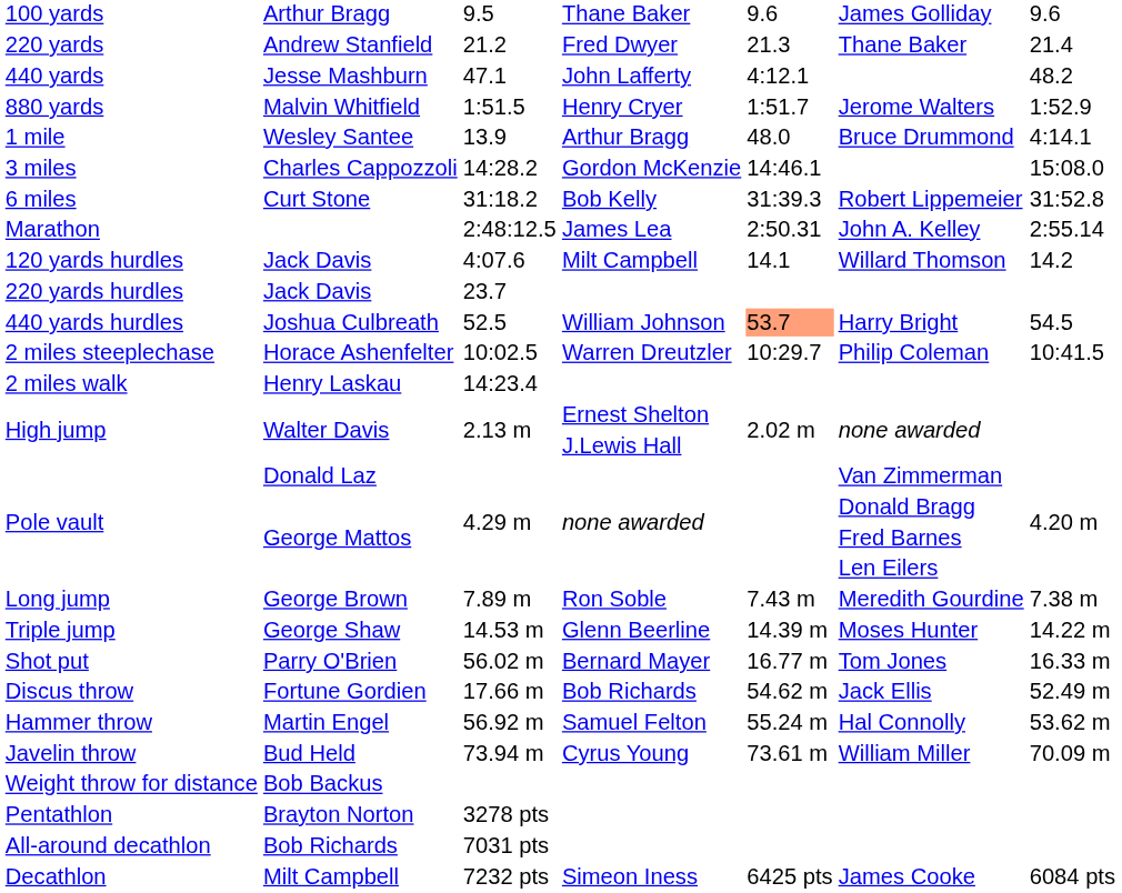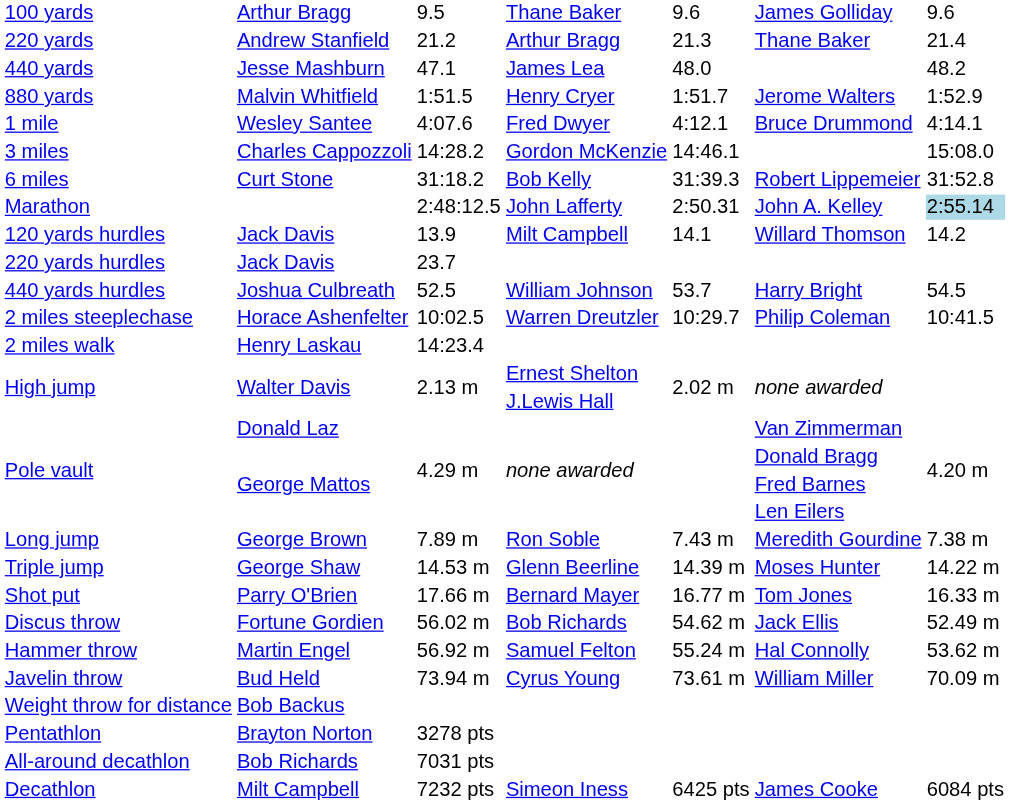 <table>
 <tr>
 <td><a href='#'>100 yards</a></td>
 <td><a href='#'>Arthur Bragg</a></td>
 <td>9.5</td>
 <td><a href='#'>Thane Baker</a></td>
 <td>9.6</td>
 <td><a href='#'>James Golliday</a></td>
 <td>9.6</td>
 </tr>
 <tr>
 <td><a href='#'>220 yards</a></td>
 <td><a href='#'>Andrew Stanfield</a></td>
 <td>21.2</td>
-<td><a href='#'>Fred Dwyer</a></td>
+<td><a href='#'>Arthur Bragg</a></td>
 <td>21.3</td>
 <td><a href='#'>Thane Baker</a></td>
 <td>21.4</td>
 </tr>
 <tr>
 <td><a href='#'>440 yards</a></td>
 <td><a href='#'>Jesse Mashburn</a></td>
 <td>47.1</td>
-<td><a href='#'>John Lafferty</a></td>
-<td>4:12.1</td>
+<td><a href='#'>James Lea</a></td>
+<td>48.0</td>
 <td></td>
 <td>48.2</td>
 </tr>
 <tr>
 <td><a href='#'>880 yards</a></td>
 <td><a href='#'>Malvin Whitfield</a></td>
 <td>1:51.5</td>
 <td><a href='#'>Henry Cryer</a></td>
 <td>1:51.7</td>
 <td><a href='#'>Jerome Walters</a></td>
 <td>1:52.9</td>
 </tr>
 <tr>
 <td><a href='#'>1 mile</a></td>
 <td><a href='#'>Wesley Santee</a></td>
-<td>13.9</td>
-<td><a href='#'>Arthur Bragg</a></td>
-<td>48.0</td>
+<td>4:07.6</td>
+<td><a href='#'>Fred Dwyer</a></td>
+<td>4:12.1</td>
 <td><a href='#'>Bruce Drummond</a></td>
 <td>4:14.1</td>
 </tr>
 <tr>
 <td><a href='#'>3 miles</a></td>
 <td><a href='#'>Charles Cappozzoli</a></td>
 <td>14:28.2</td>
 <td><a href='#'>Gordon McKenzie</a></td>
 <td>14:46.1</td>
 <td></td>
 <td>15:08.0</td>
 </tr>
 <tr>
 <td><a href='#'>6 miles</a></td>
 <td><a href='#'>Curt Stone</a></td>
 <td>31:18.2</td>
 <td><a href='#'>Bob Kelly</a></td>
 <td>31:39.3</td>
 <td><a href='#'>Robert Lippemeier</a></td>
 <td>31:52.8</td>
 </tr>
 <tr>
 <td><a href='#'>Marathon</a></td>
 <td></td>
 <td>2:48:12.5</td>
-<td><a href='#'>James Lea</a></td>
+<td><a href='#'>John Lafferty</a></td>
 <td>2:50.31</td>
 <td><a href='#'>John A. Kelley</a></td>
-<td>2:55.14</td>
+<td style="background: lightblue;">2:55.14</td>
 </tr>
 <tr>
 <td><a href='#'>120 yards hurdles</a></td>
 <td><a href='#'>Jack Davis</a></td>
-<td>4:07.6</td>
+<td>13.9</td>
 <td><a href='#'>Milt Campbell</a></td>
 <td>14.1</td>
 <td><a href='#'>Willard Thomson</a></td>
 <td>14.2</td>
 </tr>
 <tr>
 <td><a href='#'>220 yards hurdles</a></td>
 <td><a href='#'>Jack Davis</a></td>
 <td>23.7</td>
 <td></td>
 <td></td>
 <td></td>
 <td></td>
 </tr>
 <tr>
 <td><a href='#'>440 yards hurdles</a></td>
 <td><a href='#'>Joshua Culbreath</a></td>
 <td>52.5</td>
 <td><a href='#'>William Johnson</a></td>
-<td style="background: lightsalmon;">53.7</td>
+<td>53.7</td>
 <td><a href='#'>Harry Bright</a></td>
 <td>54.5</td>
 </tr>
 <tr>
 <td><a href='#'>2 miles steeplechase</a></td>
 <td><a href='#'>Horace Ashenfelter</a></td>
 <td>10:02.5</td>
 <td><a href='#'>Warren Dreutzler</a></td>
 <td>10:29.7</td>
 <td><a href='#'>Philip Coleman</a></td>
 <td>10:41.5</td>
 </tr>
 <tr>
 <td><a href='#'>2 miles walk</a></td>
 <td><a href='#'>Henry Laskau</a></td>
 <td>14:23.4</td>
 <td></td>
 <td></td>
 <td></td>
 <td></td>
 </tr>
 <tr>
 <td rowspan=2><a href='#'>High jump</a></td>
 <td rowspan=2><a href='#'>Walter Davis</a></td>
 <td rowspan=2>2.13 m</td>
 <td><a href='#'>Ernest Shelton</a></td>
 <td rowspan=2>2.02 m</td>
 <td rowspan=2 colspan=2><em>none awarded</em></td>
 </tr>
 <tr>
 <td rowspan=1><a href='#'>J.Lewis Hall</a></td>
 </tr>
 <tr>
 <td rowspan=4><a href='#'>Pole vault</a></td>
 <td><a href='#'>Donald Laz</a></td>
 <td rowspan=4>4.29 m</td>
 <td rowspan=4 colspan=2><em>none awarded</em></td>
 <td><a href='#'>Van Zimmerman</a></td>
 <td rowspan=4>4.20 m</td>
 </tr>
 <tr>
 <td rowspan=3><a href='#'>George Mattos</a></td>
 <td><a href='#'>Donald Bragg</a></td>
 </tr>
 <tr>
 <td><a href='#'>Fred Barnes</a></td>
 </tr>
 <tr>
 <td rowspan=1><a href='#'>Len Eilers</a></td>
 </tr>
 <tr>
 <td><a href='#'>Long jump</a></td>
 <td><a href='#'>George Brown</a></td>
 <td>7.89 m</td>
 <td><a href='#'>Ron Soble</a></td>
 <td>7.43 m</td>
 <td><a href='#'>Meredith Gourdine</a></td>
 <td>7.38 m</td>
 </tr>
 <tr>
 <td><a href='#'>Triple jump</a></td>
 <td><a href='#'>George Shaw</a></td>
 <td>14.53 m</td>
 <td><a href='#'>Glenn Beerline</a></td>
 <td>14.39 m</td>
 <td><a href='#'>Moses Hunter</a></td>
 <td>14.22 m</td>
 </tr>
 <tr>
 <td><a href='#'>Shot put</a></td>
 <td><a href='#'>Parry O'Brien</a></td>
-<td>56.02 m</td>
+<td>17.66 m</td>
 <td><a href='#'>Bernard Mayer</a></td>
 <td>16.77 m</td>
 <td><a href='#'>Tom Jones</a></td>
 <td>16.33 m</td>
 </tr>
 <tr>
 <td><a href='#'>Discus throw</a></td>
 <td><a href='#'>Fortune Gordien</a></td>
-<td>17.66 m</td>
+<td>56.02 m</td>
 <td><a href='#'>Bob Richards</a></td>
 <td>54.62 m</td>
 <td><a href='#'>Jack Ellis</a></td>
 <td>52.49 m</td>
 </tr>
 <tr>
 <td><a href='#'>Hammer throw</a></td>
 <td><a href='#'>Martin Engel</a></td>
 <td>56.92 m</td>
 <td><a href='#'>Samuel Felton</a></td>
 <td>55.24 m</td>
 <td><a href='#'>Hal Connolly</a></td>
 <td>53.62 m</td>
 </tr>
 <tr>
 <td><a href='#'>Javelin throw</a></td>
 <td><a href='#'>Bud Held</a></td>
 <td>73.94 m</td>
 <td><a href='#'>Cyrus Young</a></td>
 <td>73.61 m</td>
 <td><a href='#'>William Miller</a></td>
 <td>70.09 m</td>
 </tr>
 <tr>
 <td><a href='#'>Weight throw for distance</a></td>
 <td><a href='#'>Bob Backus</a></td>
 <td></td>
 <td></td>
 <td></td>
 <td></td>
 <td></td>
 </tr>
 <tr>
 <td><a href='#'>Pentathlon</a></td>
 <td><a href='#'>Brayton Norton</a></td>
 <td>3278 pts</td>
 <td></td>
 <td></td>
 <td></td>
 <td></td>
 </tr>
 <tr>
 <td><a href='#'>All-around decathlon</a></td>
 <td><a href='#'>Bob Richards</a></td>
 <td>7031 pts</td>
 <td></td>
 <td></td>
 <td></td>
 <td></td>
 </tr>
 <tr>
 <td><a href='#'>Decathlon</a></td>
 <td><a href='#'>Milt Campbell</a></td>
 <td>7232 pts</td>
 <td><a href='#'>Simeon Iness</a></td>
 <td>6425 pts</td>
 <td><a href='#'>James Cooke</a></td>
 <td>6084 pts</td>
 </tr>
 </table>
